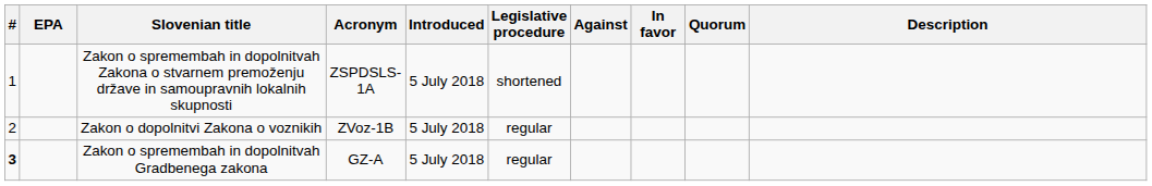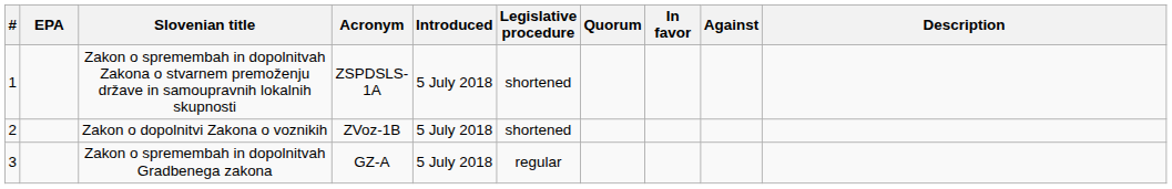 <table class="wikitable" style="text-align: center;">
 <tr>
 <th style="width:5px;">#</th>
 <th style="width:60px;">EPA</th>
 <th style="width:300px;">Slovenian title</th>
 <th style="width:80px;">Acronym</th>
 <th style="width:80px;">Introduced</th>
 <th style="width:70px;">Legislative procedure</th>
+<th style="width:55px;">Quorum</th>
+<th style="width:55px;">In favor</th>
 <th style="width:55px;">Against</th>
-<th style="width:55px;">In favor</th>
-<th style="width:55px;">Quorum</th>
 <th style="width:500px;">Description</th>
 </tr>
 <tr>
 <td>1</td>
 <td></td>
 <td>Zakon o spremembah in dopolnitvah Zakona o stvarnem premoženju države in samoupravnih lokalnih skupnosti</td>
 <td>ZSPDSLS-1A</td>
 <td>5 July 2018</td>
 <td>shortened</td>
 <td></td>
 <td></td>
 <td></td>
 <td></td>
 </tr>
 <tr>
 <td>2</td>
 <td></td>
 <td>Zakon o dopolnitvi Zakona o voznikih</td>
 <td>ZVoz-1B</td>
 <td>5 July 2018</td>
-<td>regular</td>
+<td>shortened</td>
 <td></td>
 <td></td>
 <td></td>
 <td></td>
 </tr>
 <tr>
-<td><strong>3</strong></td>
+<td>3</td>
 <td></td>
 <td>Zakon o spremembah in dopolnitvah Gradbenega zakona</td>
 <td>GZ-A</td>
 <td>5 July 2018</td>
 <td>regular</td>
 <td></td>
 <td></td>
 <td></td>
 <td></td>
 </tr>
 </table>
